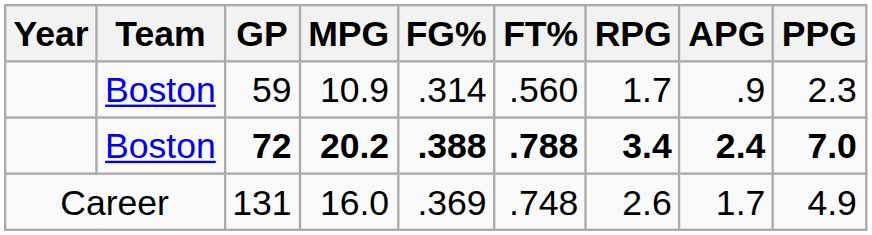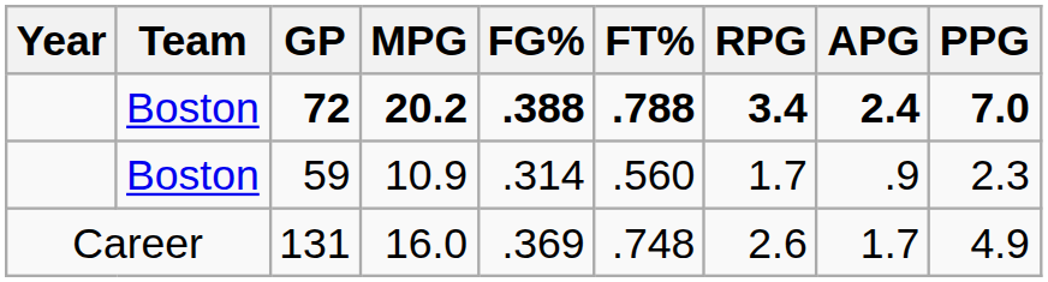 <table class="wikitable sortable" style="font-size:95%; text-align:right;">
 <tr>
 <th>Year</th>
 <th>Team</th>
 <th>GP</th>
 <th>MPG</th>
 <th>FG%</th>
 <th>FT%</th>
 <th>RPG</th>
 <th>APG</th>
 <th>PPG</th>
 </tr>
 <tr>
 <td style="text-align:left;"></td>
 <td style="text-align:left;"><a href='#'>Boston</a></td>
+<td><strong>72</strong></td>
+<td><strong>20.2</strong></td>
+<td><strong>.388</strong></td>
+<td><strong>.788</strong></td>
+<td><strong>3.4</strong></td>
+<td><strong>2.4</strong></td>
+<td><strong>7.0</strong></td>
+</tr>
+<tr>
+<td style="text-align:left;"></td>
+<td style="text-align:left;"><a href='#'>Boston</a></td>
 <td>59</td>
 <td>10.9</td>
 <td>.314</td>
 <td>.560</td>
 <td>1.7</td>
 <td>.9</td>
 <td>2.3</td>
-</tr>
-<tr>
-<td style="text-align:left;"></td>
-<td style="text-align:left;"><a href='#'>Boston</a></td>
-<td><strong>72</strong></td>
-<td><strong>20.2</strong></td>
-<td><strong>.388</strong></td>
-<td><strong>.788</strong></td>
-<td><strong>3.4</strong></td>
-<td><strong>2.4</strong></td>
-<td><strong>7.0</strong></td>
 </tr>
 <tr>
 <td colspan="2" style="text-align:center;">Career</td>
 <td>131</td>
 <td>16.0</td>
 <td>.369</td>
 <td>.748</td>
 <td>2.6</td>
 <td>1.7</td>
 <td>4.9</td>
 </tr>
 </table>
